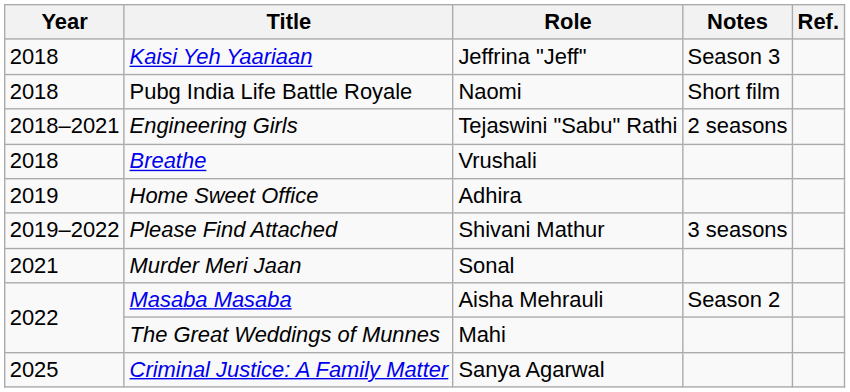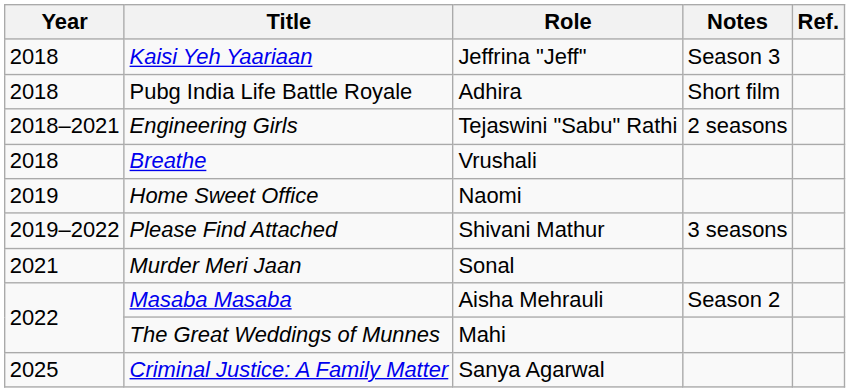 <table class="wikitable">
 <tr>
 <th>Year</th>
 <th>Title</th>
 <th>Role</th>
 <th>Notes</th>
 <th>Ref.</th>
 </tr>
 <tr>
 <td>2018</td>
 <td><em><a href='#'>Kaisi Yeh Yaariaan</a></em></td>
 <td>Jeffrina "Jeff"</td>
 <td>Season 3</td>
 <td></td>
 </tr>
 <tr>
 <td>2018</td>
 <td>Pubg India Life Battle Royale</td>
-<td>Naomi</td>
+<td>Adhira</td>
 <td>Short film</td>
 <td></td>
 </tr>
 <tr>
 <td>2018–2021</td>
 <td><em>Engineering Girls</em></td>
 <td>Tejaswini "Sabu" Rathi</td>
 <td>2 seasons</td>
 <td></td>
 </tr>
 <tr>
 <td>2018</td>
 <td><em><a href='#'>Breathe</a></em></td>
 <td>Vrushali</td>
 <td></td>
 <td></td>
 </tr>
 <tr>
 <td>2019</td>
 <td><em>Home Sweet Office</em></td>
-<td>Adhira</td>
+<td>Naomi</td>
 <td></td>
 <td></td>
 </tr>
 <tr>
 <td>2019–2022</td>
 <td><em>Please Find Attached</em></td>
 <td>Shivani Mathur</td>
 <td>3 seasons</td>
 <td></td>
 </tr>
 <tr>
 <td>2021</td>
 <td><em>Murder Meri Jaan</em></td>
 <td>Sonal</td>
 <td></td>
 <td></td>
 </tr>
 <tr>
 <td rowspan="2">2022</td>
 <td><em><a href='#'>Masaba Masaba</a></em></td>
 <td>Aisha Mehrauli</td>
 <td>Season 2</td>
 <td></td>
 </tr>
 <tr>
 <td><em>The Great Weddings of Munnes</em></td>
 <td>Mahi</td>
 <td></td>
 <td></td>
 </tr>
 <tr>
 <td rowspan="2">2025</td>
 <td><em><a href='#'>Criminal Justice: A Family Matter</a></em></td>
 <td>Sanya Agarwal</td>
 <td></td>
 </tr>
 </table>
